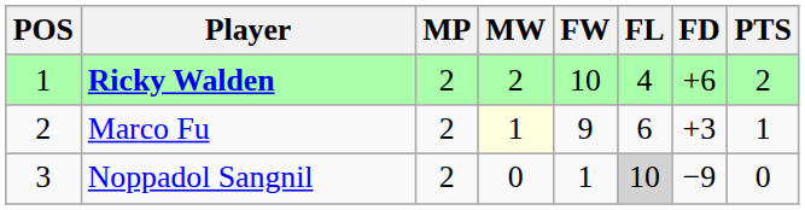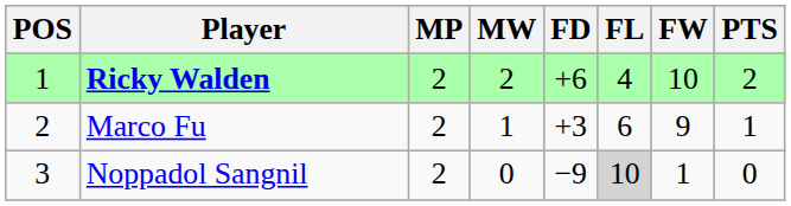 <table class="wikitable" style="text-align: center;">
 <tr>
 <th width=20>POS</th>
 <th width=165>Player</th>
 <th width=20>MP</th>
 <th width=20>MW</th>
+<th width=20>FD</th>
+<th width=20>FL</th>
 <th width=20>FW</th>
-<th width=20>FL</th>
-<th width=20>FD</th>
 <th width=20>PTS</th>
 </tr>
 <tr style="background:#aaffaa;">
 <td>1</td>
 <td style="text-align:left;"> <strong><a href='#'>Ricky Walden</a></strong></td>
 <td>2</td>
 <td>2</td>
+<td>+6</td>
+<td>4</td>
 <td>10</td>
-<td>4</td>
-<td>+6</td>
 <td>2</td>
 </tr>
 <tr>
 <td>2</td>
 <td style="text-align:left;"> <a href='#'>Marco Fu</a></td>
 <td>2</td>
-<td style="background: lightyellow;">1</td>
+<td>1</td>
+<td>+3</td>
+<td>6</td>
 <td>9</td>
-<td>6</td>
-<td>+3</td>
 <td>1</td>
 </tr>
 <tr>
 <td>3</td>
 <td style="text-align:left;"> <a href='#'>Noppadol Sangnil</a></td>
 <td>2</td>
 <td>0</td>
+<td>−9</td>
+<td style="background: lightgrey;">10</td>
 <td>1</td>
-<td style="background: lightgrey;">10</td>
-<td>−9</td>
 <td>0</td>
 </tr>
 </table>
